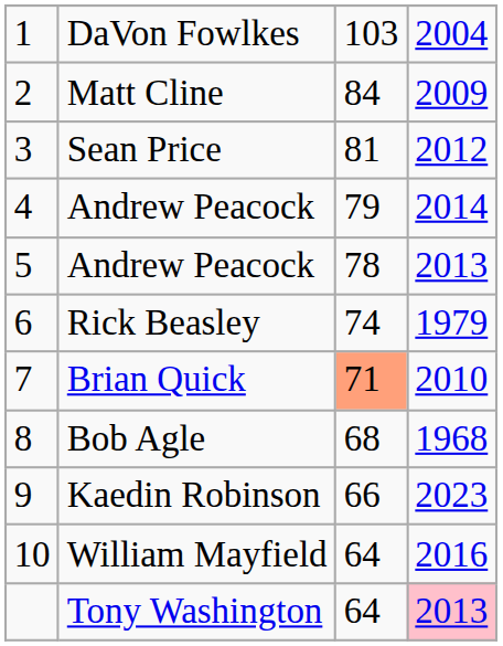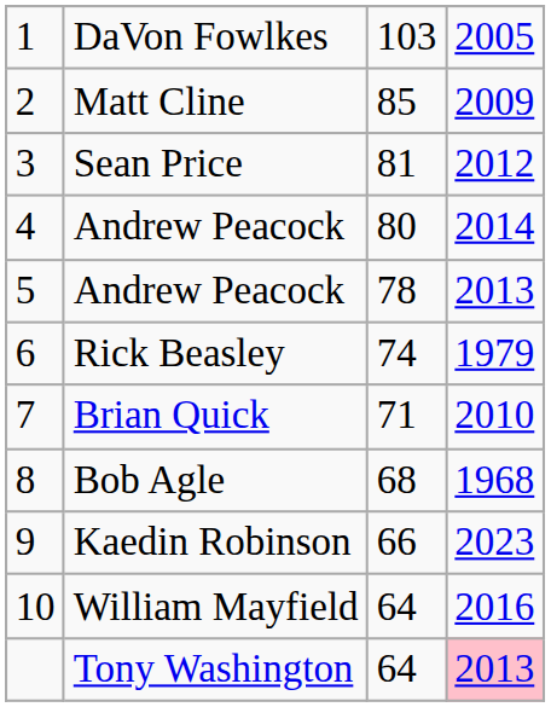 <table class="wikitable">
 <tr>
 </tr>
 <tr>
 <td>1</td>
 <td>DaVon Fowlkes</td>
 <td>103</td>
-<td><a href='#'>2004</a></td>
+<td><a href='#'>2005</a></td>
 </tr>
 <tr>
 <td>2</td>
 <td>Matt Cline</td>
-<td>84</td>
+<td>85</td>
 <td><a href='#'>2009</a></td>
 </tr>
 <tr>
 <td>3</td>
 <td>Sean Price</td>
 <td>81</td>
 <td><a href='#'>2012</a></td>
 </tr>
 <tr>
 <td>4</td>
 <td>Andrew Peacock</td>
-<td>79</td>
+<td>80</td>
 <td><a href='#'>2014</a></td>
 </tr>
 <tr>
 <td>5</td>
 <td>Andrew Peacock</td>
 <td>78</td>
 <td><a href='#'>2013</a></td>
 </tr>
 <tr>
 <td>6</td>
 <td>Rick Beasley</td>
 <td>74</td>
 <td><a href='#'>1979</a></td>
 </tr>
 <tr>
 <td>7</td>
 <td><a href='#'>Brian Quick</a></td>
-<td style="background: lightsalmon;">71</td>
+<td>71</td>
 <td><a href='#'>2010</a></td>
 </tr>
 <tr>
 <td>8</td>
 <td>Bob Agle</td>
 <td>68</td>
 <td><a href='#'>1968</a></td>
 </tr>
 <tr>
 <td>9</td>
 <td>Kaedin Robinson</td>
 <td>66</td>
 <td><a href='#'>2023</a></td>
 </tr>
 <tr>
 <td>10</td>
 <td>William Mayfield</td>
 <td>64</td>
 <td><a href='#'>2016</a></td>
 </tr>
 <tr>
 <td></td>
 <td><a href='#'>Tony Washington</a></td>
 <td>64</td>
 <td style="background: pink;"><a href='#'>2013</a></td>
 </tr>
 </table>
